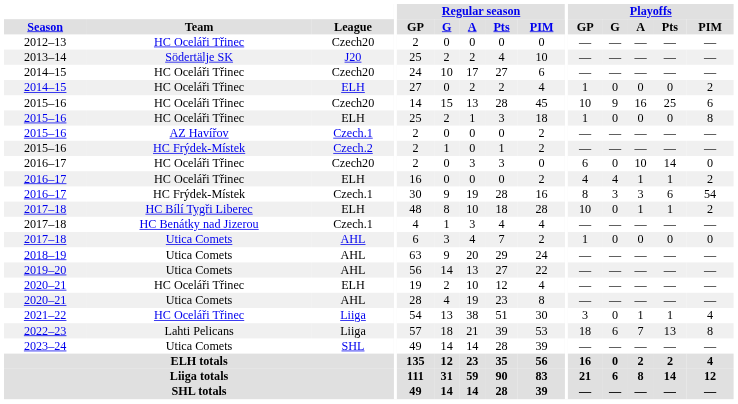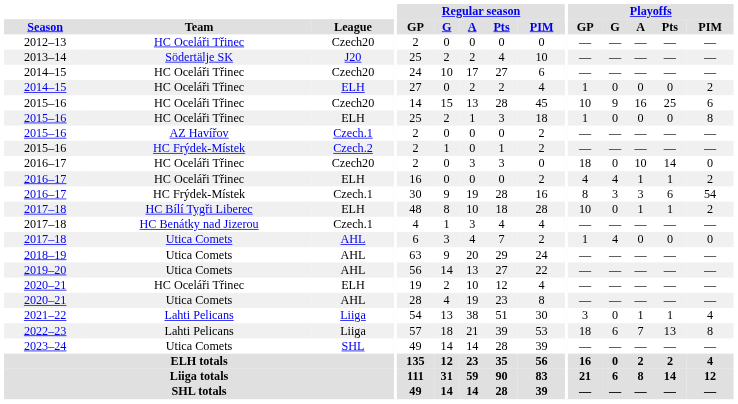 <table border="0" cellpadding="1" cellspacing="0" style="text-align:center; width:60em">
 <tr bgcolor="#e0e0e0">
 <th colspan="3" bgcolor="#ffffff"></th>
 <th rowspan="99" bgcolor="#ffffff"></th>
 <th colspan="5"><a href='#'>Regular season</a></th>
 <th rowspan="99" bgcolor="#ffffff"></th>
 <th colspan="5"><a href='#'>Playoffs</a></th>
 </tr>
 <tr bgcolor="#e0e0e0">
 <th><a href='#'>Season</a></th>
 <th>Team</th>
 <th>League</th>
 <th>GP</th>
 <th><a href='#'>G</a></th>
 <th><a href='#'>A</a></th>
 <th><a href='#'>Pts</a></th>
 <th><a href='#'>PIM</a></th>
 <th>GP</th>
 <th>G</th>
 <th>A</th>
 <th>Pts</th>
 <th>PIM</th>
 </tr>
 <tr>
 <td>2012–13</td>
 <td><a href='#'>HC Oceláři Třinec</a></td>
 <td>Czech20</td>
 <td>2</td>
 <td>0</td>
 <td>0</td>
 <td>0</td>
 <td>0</td>
 <td>—</td>
 <td>—</td>
 <td>—</td>
 <td>—</td>
 <td>—</td>
 </tr>
 <tr bgcolor="#f0f0f0">
 <td>2013–14</td>
 <td><a href='#'>Södertälje SK</a></td>
 <td><a href='#'>J20</a></td>
 <td>25</td>
 <td>2</td>
 <td>2</td>
 <td>4</td>
 <td>10</td>
 <td>—</td>
 <td>—</td>
 <td>—</td>
 <td>—</td>
 <td>—</td>
 </tr>
 <tr>
 <td>2014–15</td>
 <td>HC Oceláři Třinec</td>
 <td>Czech20</td>
 <td>24</td>
 <td>10</td>
 <td>17</td>
 <td>27</td>
 <td>6</td>
 <td>—</td>
 <td>—</td>
 <td>—</td>
 <td>—</td>
 <td>—</td>
 </tr>
 <tr bgcolor="#f0f0f0">
 <td><a href='#'>2014–15</a></td>
 <td>HC Oceláři Třinec</td>
 <td><a href='#'>ELH</a></td>
 <td>27</td>
 <td>0</td>
 <td>2</td>
 <td>2</td>
 <td>4</td>
 <td>1</td>
 <td>0</td>
 <td>0</td>
 <td>0</td>
 <td>2</td>
 </tr>
 <tr>
 <td>2015–16</td>
 <td>HC Oceláři Třinec</td>
 <td>Czech20</td>
 <td>14</td>
 <td>15</td>
 <td>13</td>
 <td>28</td>
 <td>45</td>
 <td>10</td>
 <td>9</td>
 <td>16</td>
 <td>25</td>
 <td>6</td>
 </tr>
 <tr bgcolor="#f0f0f0">
 <td><a href='#'>2015–16</a></td>
 <td>HC Oceláři Třinec</td>
 <td>ELH</td>
 <td>25</td>
 <td>2</td>
 <td>1</td>
 <td>3</td>
 <td>18</td>
 <td>1</td>
 <td>0</td>
 <td>0</td>
 <td>0</td>
 <td>8</td>
 </tr>
 <tr>
 <td><a href='#'>2015–16</a></td>
 <td><a href='#'>AZ Havířov</a></td>
 <td><a href='#'>Czech.1</a></td>
 <td>2</td>
 <td>0</td>
 <td>0</td>
 <td>0</td>
 <td>2</td>
 <td>—</td>
 <td>—</td>
 <td>—</td>
 <td>—</td>
 <td>—</td>
 </tr>
 <tr bgcolor="#f0f0f0">
 <td>2015–16</td>
 <td><a href='#'>HC Frýdek-Místek</a></td>
 <td><a href='#'>Czech.2</a></td>
 <td>2</td>
 <td>1</td>
 <td>0</td>
 <td>1</td>
 <td>2</td>
 <td>—</td>
 <td>—</td>
 <td>—</td>
 <td>—</td>
 <td>—</td>
 </tr>
 <tr>
 <td>2016–17</td>
 <td>HC Oceláři Třinec</td>
 <td>Czech20</td>
 <td>2</td>
 <td>0</td>
 <td>3</td>
 <td>3</td>
 <td>0</td>
-<td>6</td>
+<td>18</td>
 <td>0</td>
 <td>10</td>
 <td>14</td>
 <td>0</td>
 </tr>
 <tr bgcolor="#f0f0f0">
 <td><a href='#'>2016–17</a></td>
 <td>HC Oceláři Třinec</td>
 <td>ELH</td>
 <td>16</td>
 <td>0</td>
 <td>0</td>
 <td>0</td>
 <td>2</td>
 <td>4</td>
 <td>4</td>
 <td>1</td>
 <td>1</td>
 <td>2</td>
 </tr>
 <tr>
 <td><a href='#'>2016–17</a></td>
 <td>HC Frýdek-Místek</td>
 <td>Czech.1</td>
 <td>30</td>
 <td>9</td>
 <td>19</td>
 <td>28</td>
 <td>16</td>
 <td>8</td>
 <td>3</td>
 <td>3</td>
 <td>6</td>
 <td>54</td>
 </tr>
 <tr bgcolor="#f0f0f0">
 <td><a href='#'>2017–18</a></td>
 <td><a href='#'>HC Bílí Tygři Liberec</a></td>
 <td>ELH</td>
 <td>48</td>
 <td>8</td>
 <td>10</td>
 <td>18</td>
 <td>28</td>
 <td>10</td>
 <td>0</td>
 <td>1</td>
 <td>1</td>
 <td>2</td>
 </tr>
 <tr>
 <td 2017–18 Czech 1. Liga season>2017–18</td>
 <td><a href='#'>HC Benátky nad Jizerou</a></td>
 <td>Czech.1</td>
 <td>4</td>
 <td>1</td>
 <td>3</td>
 <td>4</td>
 <td>4</td>
 <td>—</td>
 <td>—</td>
 <td>—</td>
 <td>—</td>
 <td>—</td>
 </tr>
 <tr bgcolor="#f0f0f0">
 <td><a href='#'>2017–18</a></td>
 <td><a href='#'>Utica Comets</a></td>
 <td><a href='#'>AHL</a></td>
 <td>6</td>
 <td>3</td>
 <td>4</td>
 <td>7</td>
 <td>2</td>
 <td>1</td>
-<td>0</td>
+<td>4</td>
 <td>0</td>
 <td>0</td>
 <td>0</td>
 </tr>
 <tr>
 <td><a href='#'>2018–19</a></td>
 <td>Utica Comets</td>
 <td>AHL</td>
 <td>63</td>
 <td>9</td>
 <td>20</td>
 <td>29</td>
 <td>24</td>
 <td>—</td>
 <td>—</td>
 <td>—</td>
 <td>—</td>
 <td>—</td>
 </tr>
 <tr bgcolor="#f0f0f0">
 <td><a href='#'>2019–20</a></td>
 <td>Utica Comets</td>
 <td>AHL</td>
 <td>56</td>
 <td>14</td>
 <td>13</td>
 <td>27</td>
 <td>22</td>
 <td>—</td>
 <td>—</td>
 <td>—</td>
 <td>—</td>
 <td>—</td>
 </tr>
 <tr>
 <td><a href='#'>2020–21</a></td>
 <td>HC Oceláři Třinec</td>
 <td>ELH</td>
 <td>19</td>
 <td>2</td>
 <td>10</td>
 <td>12</td>
 <td>4</td>
 <td>—</td>
 <td>—</td>
 <td>—</td>
 <td>—</td>
 <td>—</td>
 </tr>
 <tr bgcolor="#f0f0f0">
 <td><a href='#'>2020–21</a></td>
 <td>Utica Comets</td>
 <td>AHL</td>
 <td>28</td>
 <td>4</td>
 <td>19</td>
 <td>23</td>
 <td>8</td>
 <td>—</td>
 <td>—</td>
 <td>—</td>
 <td>—</td>
 <td>—</td>
 </tr>
 <tr>
 <td><a href='#'>2021–22</a></td>
-<td><a href='#'>HC Oceláři Třinec</a></td>
+<td><a href='#'>Lahti Pelicans</a></td>
 <td><a href='#'>Liiga</a></td>
 <td>54</td>
 <td>13</td>
 <td>38</td>
 <td>51</td>
 <td>30</td>
 <td>3</td>
 <td>0</td>
 <td>1</td>
 <td>1</td>
 <td>4</td>
 </tr>
 <tr bgcolor="#f0f0f0">
 <td><a href='#'>2022–23</a></td>
 <td>Lahti Pelicans</td>
 <td>Liiga</td>
 <td>57</td>
 <td>18</td>
 <td>21</td>
 <td>39</td>
 <td>53</td>
 <td>18</td>
 <td>6</td>
 <td>7</td>
 <td>13</td>
 <td>8</td>
 </tr>
 <tr>
 <td><a href='#'>2023–24</a></td>
 <td>Utica Comets</td>
 <td><a href='#'>SHL</a></td>
 <td>49</td>
 <td>14</td>
 <td>14</td>
 <td>28</td>
 <td>39</td>
 <td>—</td>
 <td>—</td>
 <td>—</td>
 <td>—</td>
 <td>—</td>
 </tr>
 <tr bgcolor="#e0e0e0">
 <th colspan="3">ELH totals</th>
 <th>135</th>
 <th>12</th>
 <th>23</th>
 <th>35</th>
 <th>56</th>
 <th>16</th>
 <th>0</th>
 <th>2</th>
 <th>2</th>
 <th>4</th>
 </tr>
 <tr bgcolor="#e0e0e0">
 <th colspan="3">Liiga totals</th>
 <th>111</th>
 <th>31</th>
 <th>59</th>
 <th>90</th>
 <th>83</th>
 <th>21</th>
 <th>6</th>
 <th>8</th>
 <th>14</th>
 <th>12</th>
 </tr>
 <tr bgcolor="#e0e0e0">
 <th colspan="3">SHL totals</th>
 <th>49</th>
 <th>14</th>
 <th>14</th>
 <th>28</th>
 <th>39</th>
 <th>—</th>
 <th>—</th>
 <th>—</th>
 <th>—</th>
 <th>—</th>
 </tr>
 </table>
